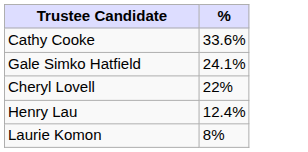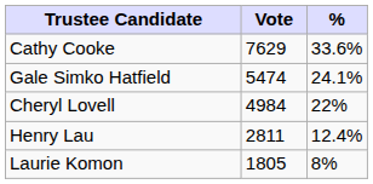 <table class="wikitable sortable">
 <tr>
 <th style="background:#ddf; width:200px;">Trustee Candidate</th>
+<th style="background:#ddf; width:50px;">Vote</th>
 <th style="background:#ddf; width:30px;">%</th>
 </tr>
 <tr>
 <td>Cathy Cooke</td>
+<td>7629</td>
 <td>33.6%</td>
 </tr>
 <tr>
 <td>Gale Simko Hatfield</td>
+<td>5474</td>
 <td>24.1%</td>
 </tr>
 <tr>
 <td>Cheryl Lovell</td>
+<td>4984</td>
 <td>22%</td>
 </tr>
 <tr>
 <td>Henry Lau</td>
+<td>2811</td>
 <td>12.4%</td>
 </tr>
 <tr>
 <td>Laurie Komon</td>
+<td>1805</td>
 <td>8%</td>
 </tr>
 </table>
